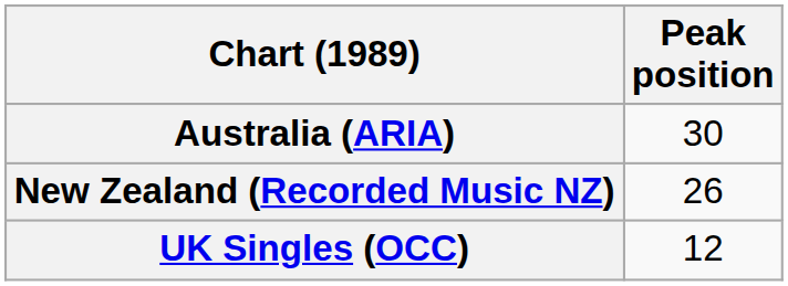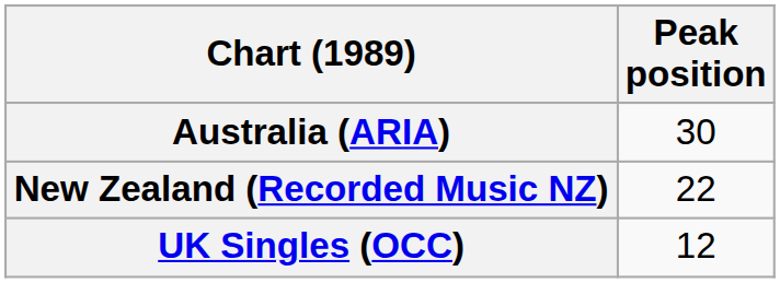 <table class="wikitable sortable plainrowheaders">
 <tr>
 <th scope="col">Chart (1989)</th>
 <th scope="col">Peak<br>position</th>
 </tr>
 <tr>
 <th scope="row">Australia (<a href='#'>ARIA</a>)</th>
 <td style="text-align:center;">30</td>
 </tr>
 <tr>
 <th scope="row">New Zealand (<a href='#'>Recorded Music NZ</a>)</th>
-<td style="text-align:center;">26</td>
+<td style="text-align:center;">22</td>
 </tr>
 <tr>
 <th scope="row"><a href='#'>UK Singles</a> (<a href='#'>OCC</a>)</th>
 <td style="text-align:center;">12</td>
 </tr>
 </table>
